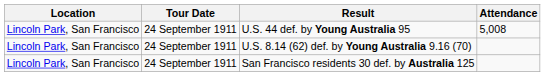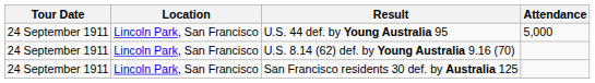 <table class="wikitable" style="font-size: 95%;">
 <tr>
+<th>Tour Date</th>
 <th>Location</th>
-<th>Tour Date</th>
 <th>Result</th>
 <th>Attendance</th>
 </tr>
 <tr>
+<td>24 September 1911</td>
 <td><a href='#'>Lincoln Park</a>, San Francisco</td>
-<td>24 September 1911</td>
 <td>U.S. 44 def. by <strong>Young Australia </strong> 95</td>
-<td>5,008</td>
+<td>5,000</td>
 </tr>
 <tr>
+<td>24 September 1911</td>
 <td><a href='#'>Lincoln Park</a>, San Francisco</td>
-<td>24 September 1911</td>
 <td>U.S. 8.14 (62) def. by <strong>Young Australia</strong> 9.16 (70)</td>
 <td></td>
 </tr>
 <tr>
+<td>24 September 1911</td>
 <td><a href='#'>Lincoln Park</a>, San Francisco</td>
-<td>24 September 1911</td>
 <td>San Francisco residents 30 def. by <strong>Australia</strong> 125</td>
 <td></td>
 </tr>
 </table>
